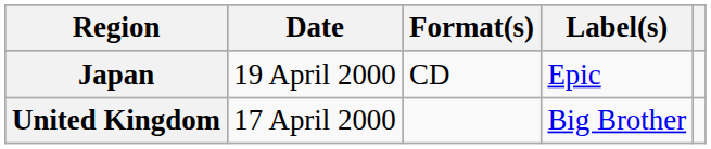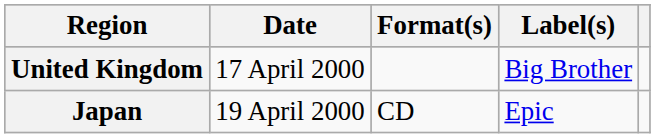 <table class="wikitable plainrowheaders">
 <tr>
 <th scope="col">Region</th>
 <th scope="col">Date</th>
 <th scope="col">Format(s)</th>
 <th scope="col">Label(s)</th>
 <th scope="col"></th>
 </tr>
 <tr>
+<th scope="row">United Kingdom</th>
+<td>17 April 2000</td>
+<td></td>
+<td><a href='#'>Big Brother</a></td>
+<td></td>
+</tr>
+<tr>
 <th scope="row">Japan</th>
 <td>19 April 2000</td>
 <td>CD</td>
 <td><a href='#'>Epic</a></td>
 <td></td>
 </tr>
-<tr>
-<th scope="row">United Kingdom</th>
-<td>17 April 2000</td>
-<td></td>
-<td><a href='#'>Big Brother</a></td>
-<td></td>
-</tr>
 </table>
